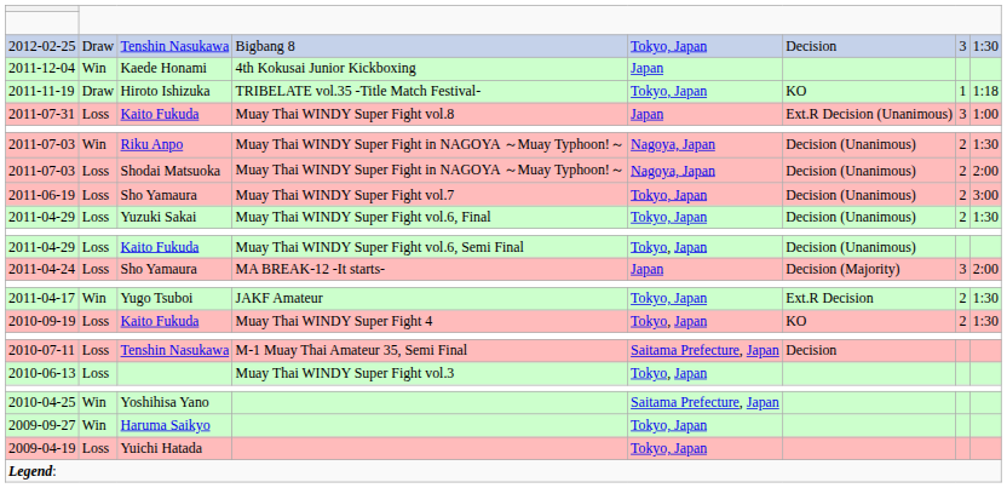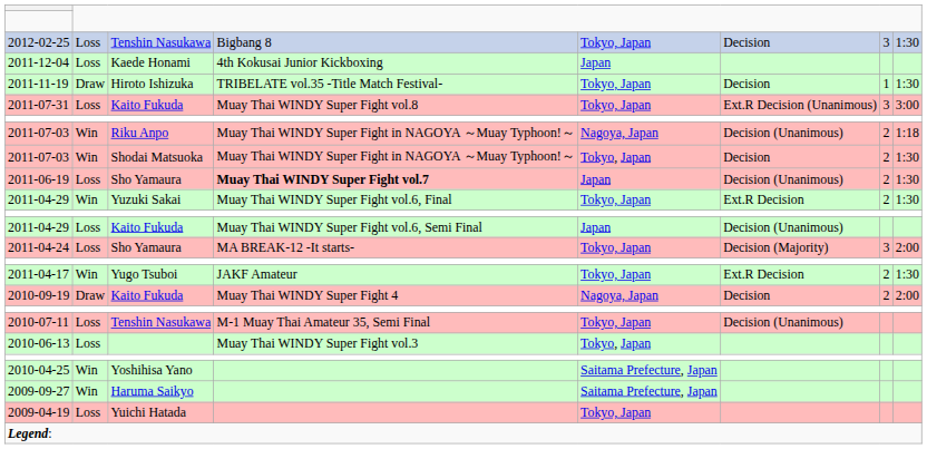 <table class="wikitable mw-collapsible mw-collapsed">
 <tr>
 <th></th>
 </tr>
 <tr>
 <td><br></td>
 </tr>
 <tr style="background:#c5d2ea;">
 <td>2012-02-25</td>
-<td>Draw</td>
+<td>Loss</td>
 <td align="left"> <a href='#'>Tenshin Nasukawa</a></td>
 <td>Bigbang 8</td>
 <td><a href='#'>Tokyo, Japan</a></td>
 <td>Decision</td>
 <td>3</td>
 <td>1:30</td>
 </tr>
 <tr style="background:#cfc;">
 <td>2011-12-04</td>
-<td>Win</td>
+<td>Loss</td>
 <td align=left> Kaede Honami</td>
 <td>4th Kokusai Junior Kickboxing</td>
 <td><a href='#'>Japan</a></td>
 <td></td>
 <td></td>
 <td></td>
 </tr>
 <tr style="background:#cfc;">
 <td>2011-11-19</td>
 <td>Draw</td>
 <td align=left> Hiroto Ishizuka</td>
 <td>TRIBELATE vol.35 -Title Match Festival-</td>
 <td><a href='#'>Tokyo, Japan</a></td>
-<td>KO</td>
+<td>Decision</td>
 <td>1</td>
-<td>1:18</td>
+<td>1:30</td>
 </tr>
 <tr style="background:#FFBBBB;">
 <td>2011-07-31</td>
 <td>Loss</td>
 <td align=left> <a href='#'>Kaito Fukuda</a></td>
 <td>Muay Thai WINDY Super Fight vol.8</td>
-<td><a href='#'>Japan</a></td>
+<td><a href='#'>Tokyo, Japan</a></td>
 <td>Ext.R Decision (Unanimous)</td>
 <td>3</td>
-<td>1:00</td>
+<td>3:00</td>
 </tr>
 <tr>
 <th style=background:white colspan=9></th>
 </tr>
 <tr style="background:#FFBBBB;">
 <td>2011-07-03</td>
 <td>Win</td>
 <td align=left> <a href='#'>Riku Anpo</a></td>
 <td>Muay Thai WINDY Super Fight in NAGOYA ～Muay Typhoon!～</td>
 <td><a href='#'>Nagoya, Japan</a></td>
 <td>Decision (Unanimous)</td>
 <td>2</td>
-<td>1:30</td>
+<td>1:18</td>
 </tr>
 <tr style="background:#FFBBBB;">
 <td>2011-07-03</td>
-<td>Loss</td>
+<td>Win</td>
 <td align=left> Shodai Matsuoka</td>
 <td>Muay Thai WINDY Super Fight in NAGOYA ～Muay Typhoon!～</td>
-<td><a href='#'>Nagoya, Japan</a></td>
-<td>Decision (Unanimous)</td>
+<td><a href='#'>Tokyo</a>, <a href='#'>Japan</a></td>
+<td>Decision</td>
 <td>2</td>
-<td>2:00</td>
+<td>1:30</td>
 </tr>
 <tr style="background:#FFBBBB;">
 <td>2011-06-19</td>
 <td>Loss</td>
 <td align=left> Sho Yamaura</td>
-<td>Muay Thai WINDY Super Fight vol.7</td>
-<td><a href='#'>Tokyo, Japan</a></td>
+<td><strong>Muay Thai WINDY Super Fight vol.7</strong></td>
+<td><a href='#'>Japan</a></td>
 <td>Decision (Unanimous)</td>
 <td>2</td>
-<td>3:00</td>
+<td>1:30</td>
 </tr>
 <tr style="background:#cfc;">
 <td>2011-04-29</td>
-<td>Loss</td>
+<td>Win</td>
 <td align=left> Yuzuki Sakai</td>
 <td>Muay Thai WINDY Super Fight vol.6, Final</td>
 <td><a href='#'>Tokyo, Japan</a></td>
-<td>Decision (Unanimous)</td>
+<td>Ext.R Decision</td>
 <td>2</td>
 <td>1:30</td>
 </tr>
 <tr>
 <th style=background:white colspan=9></th>
 </tr>
 <tr style="background:#cfc;">
 <td>2011-04-29</td>
 <td>Loss</td>
 <td align=left> <a href='#'>Kaito Fukuda</a></td>
 <td>Muay Thai WINDY Super Fight vol.6, Semi Final</td>
-<td><a href='#'>Tokyo</a>, <a href='#'>Japan</a></td>
+<td><a href='#'>Japan</a></td>
 <td>Decision (Unanimous)</td>
 <td></td>
 <td></td>
 </tr>
 <tr style="background:#FFBBBB;">
 <td>2011-04-24</td>
 <td>Loss</td>
 <td align=left> Sho Yamaura</td>
 <td>MA BREAK-12 -It starts-</td>
-<td><a href='#'>Japan</a></td>
+<td><a href='#'>Tokyo, Japan</a></td>
 <td>Decision (Majority)</td>
 <td>3</td>
 <td>2:00</td>
 </tr>
 <tr>
 <th style=background:white colspan=9></th>
 </tr>
 <tr style="background:#cfc;">
 <td>2011-04-17</td>
 <td>Win</td>
 <td align=left> Yugo Tsuboi</td>
 <td>JAKF Amateur</td>
 <td><a href='#'>Tokyo, Japan</a></td>
 <td>Ext.R Decision</td>
 <td>2</td>
 <td>1:30</td>
 </tr>
 <tr style="background:#fbb;">
 <td>2010-09-19</td>
-<td>Loss</td>
+<td>Draw</td>
 <td align=left> <a href='#'>Kaito Fukuda</a></td>
 <td>Muay Thai WINDY Super Fight 4</td>
-<td><a href='#'>Tokyo</a>, <a href='#'>Japan</a></td>
-<td>KO</td>
+<td><a href='#'>Nagoya, Japan</a></td>
+<td>Decision</td>
 <td>2</td>
-<td>1:30</td>
+<td>2:00</td>
 </tr>
 <tr>
 <th style=background:white colspan=9></th>
 </tr>
 <tr style="background:#fbb;">
 <td>2010-07-11</td>
 <td>Loss</td>
 <td align="left"> <a href='#'>Tenshin Nasukawa</a></td>
 <td>M-1 Muay Thai Amateur 35, Semi Final</td>
-<td><a href='#'>Saitama Prefecture</a>, <a href='#'>Japan</a></td>
-<td>Decision</td>
+<td><a href='#'>Tokyo, Japan</a></td>
+<td>Decision (Unanimous)</td>
 <td></td>
 <td></td>
 </tr>
 <tr style="background:#cfc;">
 <td>2010-06-13</td>
 <td>Loss</td>
 <td align=left></td>
 <td>Muay Thai WINDY Super Fight vol.3</td>
 <td><a href='#'>Tokyo</a>, <a href='#'>Japan</a></td>
 <td></td>
 <td></td>
 <td></td>
 </tr>
 <tr>
 <th style=background:white colspan=9></th>
 </tr>
 <tr style="background:#cfc;">
 <td>2010-04-25</td>
 <td>Win</td>
 <td align=left> Yoshihisa Yano</td>
 <td></td>
 <td><a href='#'>Saitama Prefecture</a>, <a href='#'>Japan</a></td>
 <td></td>
 <td></td>
 <td></td>
 </tr>
 <tr style="background:#cfc;">
 <td>2009-09-27</td>
 <td>Win</td>
 <td align=left> <a href='#'>Haruma Saikyo</a></td>
 <td></td>
-<td><a href='#'>Tokyo, Japan</a></td>
+<td><a href='#'>Saitama Prefecture</a>, <a href='#'>Japan</a></td>
 <td></td>
 <td></td>
 <td></td>
 </tr>
 <tr style="background:#FFBBBB;">
 <td>2009-04-19</td>
 <td>Loss</td>
 <td align=left> Yuichi Hatada</td>
 <td></td>
 <td><a href='#'>Tokyo, Japan</a></td>
 <td></td>
 <td></td>
 <td></td>
 </tr>
 <tr>
 <td colspan=9><strong><em>Legend</em></strong>:    <br></td>
 </tr>
 </table>
